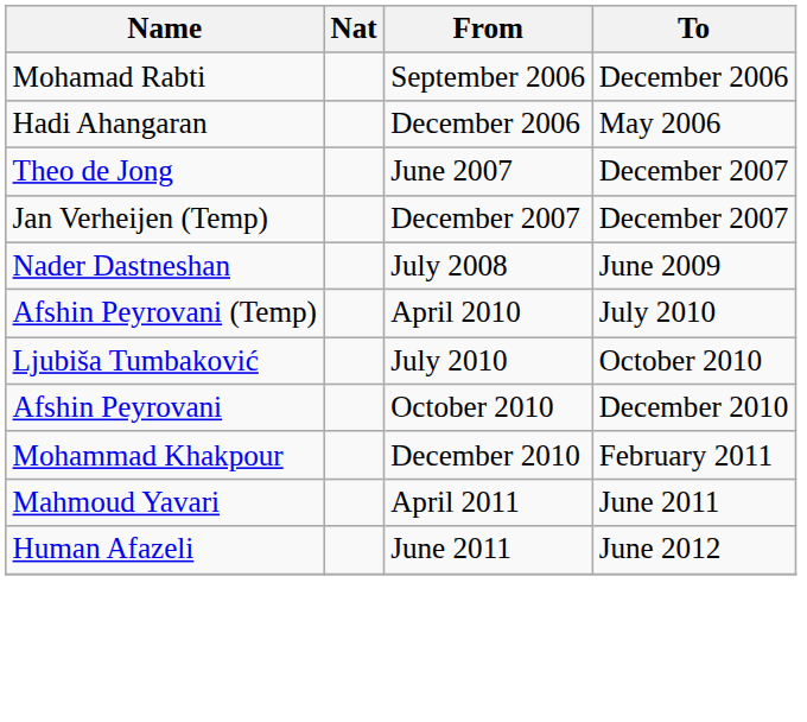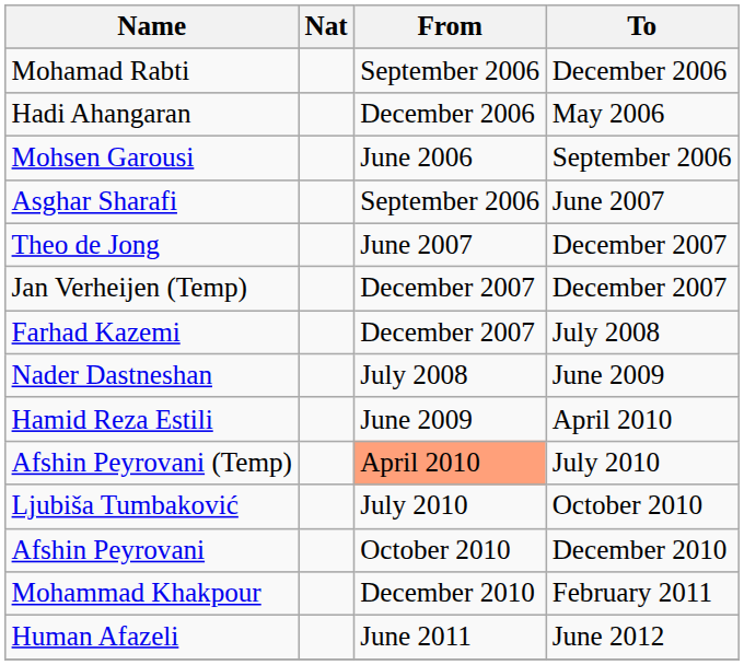 <table class="wikitable" style="text-align: center">
 <tr>
 <th rowspan="1">Name</th>
 <th rowspan="1">Nat</th>
 <th rowspan="1">From</th>
 <th rowspan="1">To</th>
 </tr>
 <tr>
 <td align=left>Mohamad Rabti</td>
 <td></td>
 <td align=left>September 2006</td>
 <td align=left>December 2006</td>
 </tr>
 <tr>
 <td align=left>Hadi Ahangaran</td>
 <td></td>
 <td align=left>December 2006</td>
 <td align=left>May 2006</td>
 </tr>
 <tr>
+<td align=left><a href='#'>Mohsen Garousi</a></td>
+<td></td>
+<td align=left>June 2006</td>
+<td align=left>September 2006</td>
+</tr>
+<tr>
+<td align=left><a href='#'>Asghar Sharafi</a></td>
+<td></td>
+<td align=left>September 2006</td>
+<td align=left>June 2007</td>
+</tr>
+<tr>
 <td align=left><a href='#'>Theo de Jong</a></td>
 <td></td>
 <td align=left>June 2007</td>
 <td align=left>December 2007</td>
 </tr>
 <tr>
 <td align=left>Jan Verheijen (Temp)</td>
 <td></td>
 <td align=left>December 2007</td>
 <td align=left>December 2007</td>
 </tr>
 <tr>
+<td align=left><a href='#'>Farhad Kazemi</a></td>
+<td></td>
+<td align=left>December 2007</td>
+<td align=left>July 2008</td>
+</tr>
+<tr>
 <td align=left><a href='#'>Nader Dastneshan</a></td>
 <td></td>
 <td align=left>July 2008</td>
 <td align=left>June 2009</td>
 </tr>
 <tr>
+<td align=left><a href='#'>Hamid Reza Estili</a></td>
+<td></td>
+<td align=left>June 2009</td>
+<td align=left>April 2010</td>
+</tr>
+<tr>
 <td align=left><a href='#'>Afshin Peyrovani</a> (Temp)</td>
 <td></td>
-<td align=left>April 2010</td>
+<td align=left style="background: lightsalmon;">April 2010</td>
 <td align=left>July 2010</td>
 </tr>
 <tr>
 <td align=left><a href='#'>Ljubiša Tumbaković</a></td>
 <td></td>
 <td align=left>July 2010</td>
 <td align=left>October 2010</td>
 </tr>
 <tr>
 <td align=left><a href='#'>Afshin Peyrovani</a></td>
 <td></td>
 <td align=left>October 2010</td>
 <td align=left>December 2010</td>
 </tr>
 <tr>
 <td align=left><a href='#'>Mohammad Khakpour</a></td>
 <td></td>
 <td align=left>December 2010</td>
 <td align=left>February 2011</td>
 </tr>
 <tr>
-<td align=left><a href='#'>Mahmoud Yavari</a></td>
-<td></td>
-<td align=left>April 2011</td>
-<td align=left>June 2011</td>
-</tr>
-<tr>
 <td align=left><a href='#'>Human Afazeli</a></td>
 <td></td>
 <td align=left>June 2011</td>
 <td align=left>June 2012</td>
 </tr>
 <tr>
 </tr>
 </table>
